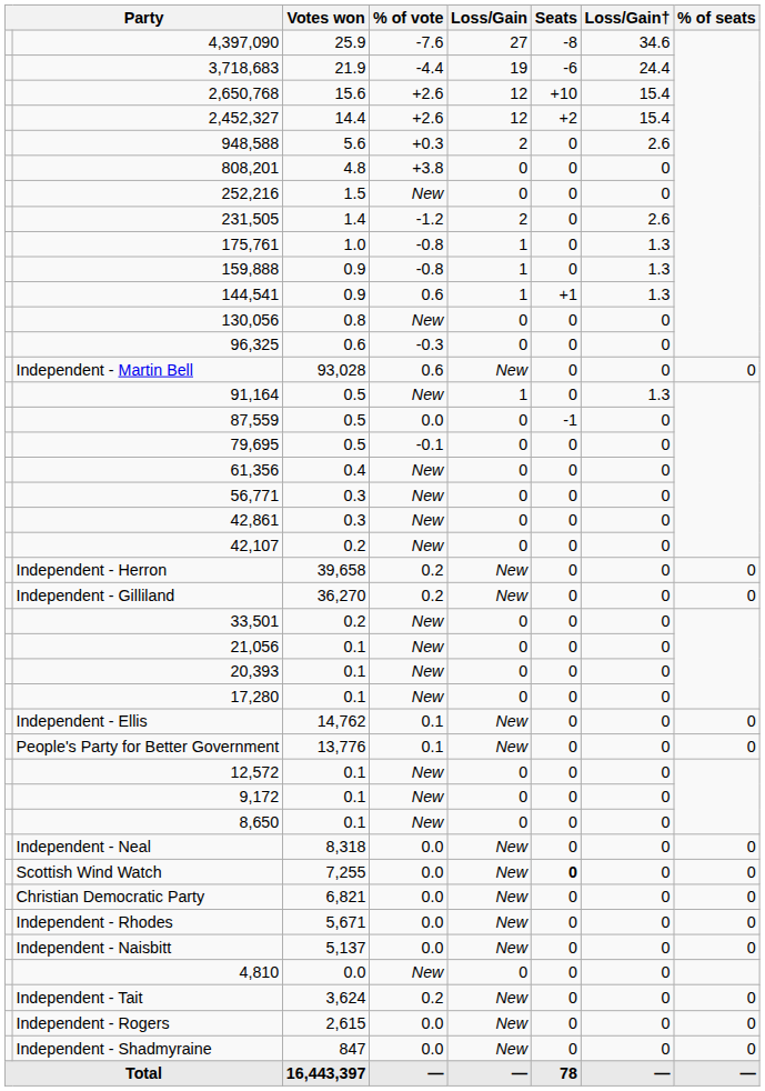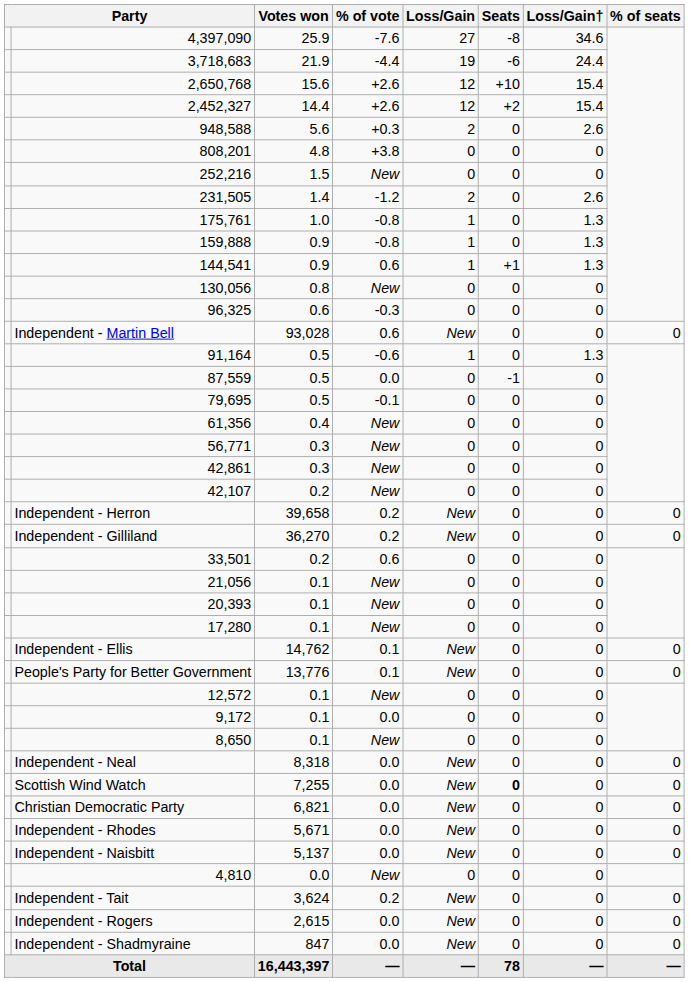 <table class="wikitable sortable" style="font-size:95%">
 <tr>
 <th colspan="2">Party</th>
 <th>Votes won</th>
 <th>% of vote</th>
 <th>Loss/Gain</th>
 <th>Seats</th>
 <th>Loss/Gain†</th>
 <th>% of seats</th>
 </tr>
 <tr align=right>
 <td></td>
 <td>4,397,090</td>
 <td>25.9</td>
 <td><span>-7.6</span></td>
 <td>27</td>
 <td><span>-8</span></td>
 <td>34.6</td>
 </tr>
 <tr align=right>
 <td></td>
 <td>3,718,683</td>
 <td>21.9</td>
 <td><span>-4.4</span></td>
 <td>19</td>
 <td><span>-6</span></td>
 <td>24.4</td>
 </tr>
 <tr align=right>
 <td></td>
 <td>2,650,768</td>
 <td>15.6</td>
 <td><span>+2.6</span></td>
 <td>12</td>
 <td><span>+10</span></td>
 <td>15.4</td>
 </tr>
 <tr align=right>
 <td></td>
 <td>2,452,327</td>
 <td>14.4</td>
 <td><span>+2.6</span></td>
 <td>12</td>
 <td><span>+2</span></td>
 <td>15.4</td>
 </tr>
 <tr align=right>
 <td></td>
 <td>948,588</td>
 <td>5.6</td>
 <td><span>+0.3</span></td>
 <td>2</td>
 <td>0</td>
 <td>2.6</td>
 </tr>
 <tr align=right>
 <td></td>
 <td>808,201</td>
 <td>4.8</td>
 <td><span>+3.8</span></td>
 <td>0</td>
 <td>0</td>
 <td>0</td>
 </tr>
 <tr align=right>
 <td></td>
 <td>252,216</td>
 <td>1.5</td>
 <td><em>New</em></td>
 <td>0</td>
 <td>0</td>
 <td>0</td>
 </tr>
 <tr align=right>
 <td></td>
 <td>231,505</td>
 <td>1.4</td>
 <td><span>-1.2</span></td>
 <td>2</td>
 <td>0</td>
 <td>2.6</td>
 </tr>
 <tr align=right>
 <td></td>
 <td>175,761</td>
 <td>1.0</td>
 <td><span>-0.8</span></td>
 <td>1</td>
 <td>0</td>
 <td>1.3</td>
 </tr>
 <tr align=right>
 <td></td>
 <td>159,888</td>
 <td>0.9</td>
 <td><span>-0.8</span></td>
 <td>1</td>
 <td>0</td>
 <td>1.3</td>
 </tr>
 <tr align=right>
 <td></td>
 <td>144,541</td>
 <td>0.9</td>
 <td>0.6</td>
 <td>1</td>
 <td><span>+1</span></td>
 <td>1.3</td>
 </tr>
 <tr align=right>
 <td></td>
 <td>130,056</td>
 <td>0.8</td>
 <td><em>New</em></td>
 <td>0</td>
 <td>0</td>
 <td>0</td>
 </tr>
 <tr align=right>
 <td></td>
 <td>96,325</td>
 <td>0.6</td>
 <td><span>-0.3</span></td>
 <td>0</td>
 <td>0</td>
 <td>0</td>
 </tr>
 <tr align=right>
 <td></td>
 <td align="left">Independent - <a href='#'>Martin Bell</a></td>
 <td align="right">93,028</td>
 <td>0.6</td>
 <td><em>New</em></td>
 <td>0</td>
 <td>0</td>
 <td>0</td>
 </tr>
 <tr align=right>
 <td></td>
 <td>91,164</td>
 <td>0.5</td>
-<td><em>New</em></td>
+<td><span>-0.6</span></td>
 <td>1</td>
 <td>0</td>
 <td>1.3</td>
 </tr>
 <tr align=right>
 <td></td>
 <td>87,559</td>
 <td>0.5</td>
 <td>0.0</td>
 <td>0</td>
 <td><span>-1</span></td>
 <td>0</td>
 </tr>
 <tr align=right>
 <td></td>
 <td>79,695</td>
 <td>0.5</td>
 <td><span>-0.1</span></td>
 <td>0</td>
 <td>0</td>
 <td>0</td>
 </tr>
 <tr align=right>
 <td></td>
 <td>61,356</td>
 <td>0.4</td>
 <td><em>New</em></td>
 <td>0</td>
 <td>0</td>
 <td>0</td>
 </tr>
 <tr align=right>
 <td></td>
 <td>56,771</td>
 <td>0.3</td>
 <td><em>New</em></td>
 <td>0</td>
 <td>0</td>
 <td>0</td>
 </tr>
 <tr align=right>
 <td></td>
 <td>42,861</td>
 <td>0.3</td>
 <td><em>New</em></td>
 <td>0</td>
 <td>0</td>
 <td>0</td>
 </tr>
 <tr align=right>
 <td></td>
 <td>42,107</td>
 <td>0.2</td>
 <td><em>New</em></td>
 <td>0</td>
 <td>0</td>
 <td>0</td>
 </tr>
 <tr align=right>
 <td></td>
 <td align="left">Independent - Herron</td>
 <td align="right">39,658</td>
 <td>0.2</td>
 <td><em>New</em></td>
 <td>0</td>
 <td>0</td>
 <td>0</td>
 </tr>
 <tr align=right>
 <td></td>
 <td align="left">Independent - Gilliland</td>
 <td align="right">36,270</td>
 <td>0.2</td>
 <td><em>New</em></td>
 <td>0</td>
 <td>0</td>
 <td>0</td>
 </tr>
 <tr align=right>
 <td></td>
 <td>33,501</td>
 <td>0.2</td>
-<td><em>New</em></td>
+<td>0.6</td>
 <td>0</td>
 <td>0</td>
 <td>0</td>
 </tr>
 <tr align=right>
 <td></td>
 <td>21,056</td>
 <td>0.1</td>
 <td><em>New</em></td>
 <td>0</td>
 <td>0</td>
 <td>0</td>
 </tr>
 <tr align=right>
 <td></td>
 <td>20,393</td>
 <td>0.1</td>
 <td><em>New</em></td>
 <td>0</td>
 <td>0</td>
 <td>0</td>
 </tr>
 <tr align=right>
 <td></td>
 <td>17,280</td>
 <td>0.1</td>
 <td><em>New</em></td>
 <td>0</td>
 <td>0</td>
 <td>0</td>
 </tr>
 <tr align=right>
 <td></td>
 <td align="left">Independent - Ellis</td>
 <td align="right">14,762</td>
 <td>0.1</td>
 <td><em>New</em></td>
 <td>0</td>
 <td>0</td>
 <td>0</td>
 </tr>
 <tr align=right>
 <td></td>
 <td align="left">People's Party for Better Government</td>
 <td align="right">13,776</td>
 <td>0.1</td>
 <td><em>New</em></td>
 <td>0</td>
 <td>0</td>
 <td>0</td>
 </tr>
 <tr align=right>
 <td></td>
 <td>12,572</td>
 <td>0.1</td>
 <td><em>New</em></td>
 <td>0</td>
 <td>0</td>
 <td>0</td>
 </tr>
 <tr align=right>
 <td></td>
 <td>9,172</td>
 <td>0.1</td>
-<td><em>New</em></td>
+<td>0.0</td>
 <td>0</td>
 <td>0</td>
 <td>0</td>
 </tr>
 <tr align=right>
 <td></td>
 <td align="right">8,650</td>
 <td>0.1</td>
 <td><em>New</em></td>
 <td>0</td>
 <td>0</td>
 <td>0</td>
 </tr>
 <tr align=right>
 <td></td>
 <td align="left">Independent - Neal</td>
 <td align="right">8,318</td>
 <td>0.0</td>
 <td><em>New</em></td>
 <td>0</td>
 <td>0</td>
 <td>0</td>
 </tr>
 <tr align=right>
 <td></td>
 <td align="left">Scottish Wind Watch</td>
 <td align="right">7,255</td>
 <td>0.0</td>
 <td><em>New</em></td>
 <td><strong>0</strong></td>
 <td>0</td>
 <td>0</td>
 </tr>
 <tr align=right>
 <td></td>
 <td align="left">Christian Democratic Party</td>
 <td align="right">6,821</td>
 <td>0.0</td>
 <td><em>New</em></td>
 <td>0</td>
 <td>0</td>
 <td>0</td>
 </tr>
 <tr align=right>
 <td></td>
 <td align="left">Independent - Rhodes</td>
 <td align="right">5,671</td>
 <td>0.0</td>
 <td><em>New</em></td>
 <td>0</td>
 <td>0</td>
 <td>0</td>
 </tr>
 <tr align=right>
 <td></td>
 <td align="left">Independent - Naisbitt</td>
 <td align="right">5,137</td>
 <td>0.0</td>
 <td><em>New</em></td>
 <td>0</td>
 <td>0</td>
 <td>0</td>
 </tr>
 <tr align=right>
 <td></td>
 <td align="right">4,810</td>
 <td>0.0</td>
 <td><em>New</em></td>
 <td>0</td>
 <td>0</td>
 <td>0</td>
 </tr>
 <tr align=right>
 <td></td>
 <td align="left">Independent - Tait</td>
 <td align="right">3,624</td>
 <td>0.2</td>
 <td><em>New</em></td>
 <td>0</td>
 <td>0</td>
 <td>0</td>
 </tr>
 <tr align=right>
 <td></td>
 <td align="left">Independent - Rogers</td>
 <td align="right">2,615</td>
 <td>0.0</td>
 <td><em>New</em></td>
 <td>0</td>
 <td>0</td>
 <td>0</td>
 </tr>
 <tr align=right>
 <td></td>
 <td align="left">Independent - Shadmyraine</td>
 <td align="right">847</td>
 <td>0.0</td>
 <td><em>New</em></td>
 <td>0</td>
 <td>0</td>
 <td>0</td>
 </tr>
 <tr class="unsortable">
 <th colspan="2" style="background:#e9e9e9;">Total</th>
 <th style="background:#e9e9e9;"><strong>16,443,397</strong></th>
 <th style="background:#e9e9e9; text-align:right;">—</th>
 <th style="background:#e9e9e9; text-align:right;">—</th>
 <th style="background:#e9e9e9; text-align:right;">78</th>
 <th style="background:#e9e9e9; text-align:right;">—</th>
 <th style="background:#e9e9e9; text-align:right;">—</th>
 </tr>
 </table>
